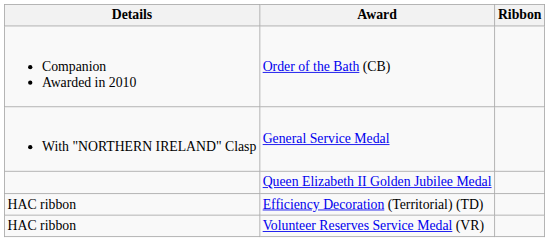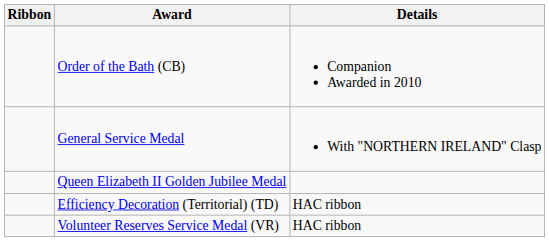 <table class="wikitable">
 <tr>
+<th>Ribbon</th>
+<th>Award</th>
 <th>Details</th>
-<th>Award</th>
-<th>Ribbon</th>
 </tr>
 <tr>
+<td></td>
+<td><a href='#'>Order of the Bath</a> (CB)</td>
 <td><br><ul><li>Companion</li><li>Awarded in 2010</li></ul></td>
-<td><a href='#'>Order of the Bath</a> (CB)</td>
-<td></td>
 </tr>
 <tr>
+<td></td>
+<td><a href='#'>General Service Medal</a></td>
 <td><br><ul><li>With "NORTHERN IRELAND" Clasp</li></ul></td>
-<td><a href='#'>General Service Medal</a></td>
-<td></td>
 </tr>
 <tr>
 <td></td>
 <td><a href='#'>Queen Elizabeth II Golden Jubilee Medal</a></td>
 <td></td>
 </tr>
 <tr>
+<td></td>
+<td><a href='#'>Efficiency Decoration</a> (Territorial) (TD)</td>
 <td>HAC ribbon</td>
-<td><a href='#'>Efficiency Decoration</a> (Territorial) (TD)</td>
-<td></td>
 </tr>
 <tr>
+<td></td>
+<td><a href='#'>Volunteer Reserves Service Medal</a> (VR)</td>
 <td>HAC ribbon</td>
-<td><a href='#'>Volunteer Reserves Service Medal</a> (VR)</td>
-<td></td>
 </tr>
 </table>
